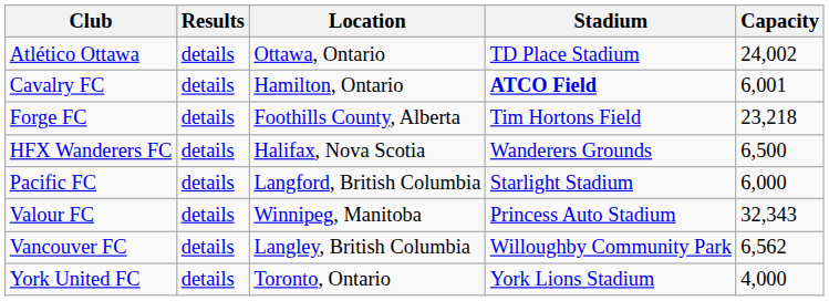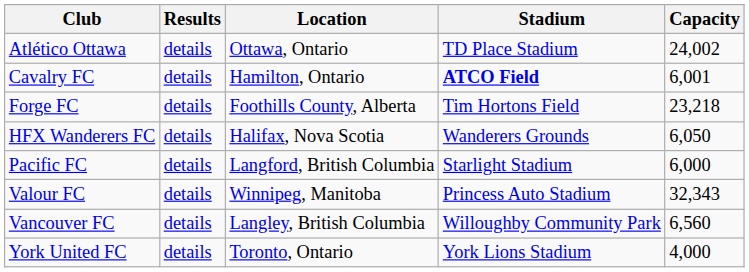 <table class="wikitable sortable" style="text-align:left">
 <tr>
 <th>Club</th>
 <th>Results</th>
 <th>Location</th>
 <th>Stadium</th>
 <th>Capacity</th>
 </tr>
 <tr>
 <td><a href='#'>Atlético Ottawa</a></td>
 <td><a href='#'>details</a></td>
 <td><a href='#'>Ottawa</a>, Ontario</td>
 <td><a href='#'>TD Place Stadium</a></td>
 <td>24,002</td>
 </tr>
 <tr>
 <td><a href='#'>Cavalry FC</a></td>
 <td><a href='#'>details</a></td>
 <td><a href='#'>Hamilton</a>, Ontario</td>
 <td><strong><a href='#'>ATCO Field</a></strong></td>
 <td>6,001</td>
 </tr>
 <tr>
 <td><a href='#'>Forge FC</a></td>
 <td><a href='#'>details</a></td>
 <td><a href='#'>Foothills County</a>, Alberta</td>
 <td><a href='#'>Tim Hortons Field</a></td>
 <td>23,218</td>
 </tr>
 <tr>
 <td><a href='#'>HFX Wanderers FC</a></td>
 <td><a href='#'>details</a></td>
 <td><a href='#'>Halifax</a>, Nova Scotia</td>
 <td><a href='#'>Wanderers Grounds</a></td>
-<td>6,500</td>
+<td>6,050</td>
 </tr>
 <tr>
 <td><a href='#'>Pacific FC</a></td>
 <td><a href='#'>details</a></td>
 <td><a href='#'>Langford</a>, British Columbia</td>
 <td><a href='#'>Starlight Stadium</a></td>
 <td>6,000</td>
 </tr>
 <tr>
 <td><a href='#'>Valour FC</a></td>
 <td><a href='#'>details</a></td>
 <td><a href='#'>Winnipeg</a>, Manitoba</td>
 <td><a href='#'>Princess Auto Stadium</a></td>
 <td>32,343</td>
 </tr>
 <tr>
 <td><a href='#'>Vancouver FC</a></td>
 <td><a href='#'>details</a></td>
 <td><a href='#'>Langley</a>, British Columbia</td>
 <td><a href='#'>Willoughby Community Park</a></td>
-<td>6,562</td>
+<td>6,560</td>
 </tr>
 <tr>
 <td><a href='#'>York United FC</a></td>
 <td><a href='#'>details</a></td>
 <td><a href='#'>Toronto</a>, Ontario</td>
 <td><a href='#'>York Lions Stadium</a></td>
 <td>4,000</td>
 </tr>
 </table>
